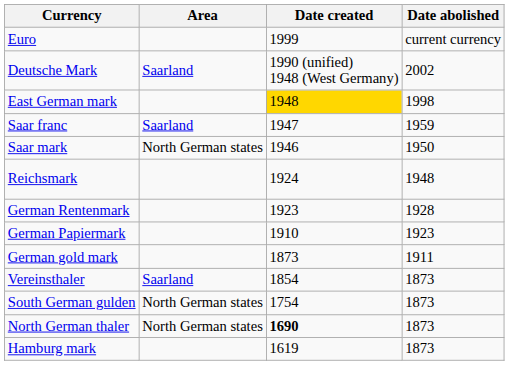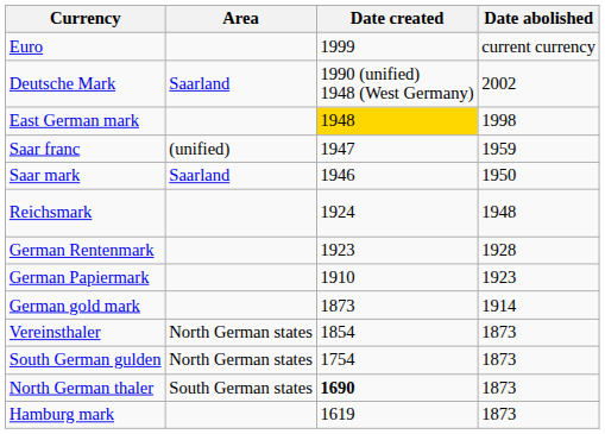 <table class="wikitable sortable">
 <tr>
 <th class=unsortable>Currency</th>
 <th>Area</th>
 <th>Date created</th>
 <th>Date abolished</th>
 </tr>
 <tr>
 <td><a href='#'>Euro</a></td>
 <td></td>
 <td>1999</td>
 <td>current currency</td>
 </tr>
 <tr>
 <td><a href='#'>Deutsche Mark</a></td>
 <td><a href='#'>Saarland</a></td>
 <td>1990 (unified)<br>1948 (West Germany)</td>
 <td>2002</td>
 </tr>
 <tr>
 <td><a href='#'>East German mark</a></td>
 <td></td>
 <td style="background: gold;">1948</td>
 <td>1998</td>
 </tr>
 <tr>
 <td><a href='#'>Saar franc</a></td>
-<td><a href='#'>Saarland</a></td>
+<td> (unified)<br></td>
 <td>1947</td>
 <td>1959</td>
 </tr>
 <tr>
 <td><a href='#'>Saar mark</a></td>
-<td> North German states</td>
+<td><a href='#'>Saarland</a></td>
 <td>1946</td>
 <td>1950</td>
 </tr>
 <tr>
 <td><a href='#'>Reichsmark</a></td>
 <td><br><br></td>
 <td>1924</td>
 <td>1948</td>
 </tr>
 <tr>
 <td><a href='#'>German Rentenmark</a></td>
 <td></td>
 <td>1923</td>
 <td>1928</td>
 </tr>
 <tr>
 <td><a href='#'>German Papiermark</a></td>
 <td><br></td>
 <td>1910</td>
 <td>1923</td>
 </tr>
 <tr>
 <td><a href='#'>German gold mark</a></td>
 <td></td>
 <td>1873</td>
-<td>1911</td>
+<td>1914</td>
 </tr>
 <tr>
 <td><a href='#'>Vereinsthaler</a></td>
-<td><a href='#'>Saarland</a></td>
+<td> North German states</td>
 <td>1854</td>
 <td>1873</td>
 </tr>
 <tr>
 <td><a href='#'>South German gulden</a></td>
 <td> North German states</td>
 <td>1754</td>
 <td>1873</td>
 </tr>
 <tr>
 <td><a href='#'>North German thaler</a></td>
-<td> North German states</td>
+<td>South German states</td>
 <td><strong>1690</strong></td>
 <td>1873</td>
 </tr>
 <tr>
 <td><a href='#'>Hamburg mark</a></td>
 <td></td>
 <td>1619</td>
 <td>1873</td>
 </tr>
 </table>
